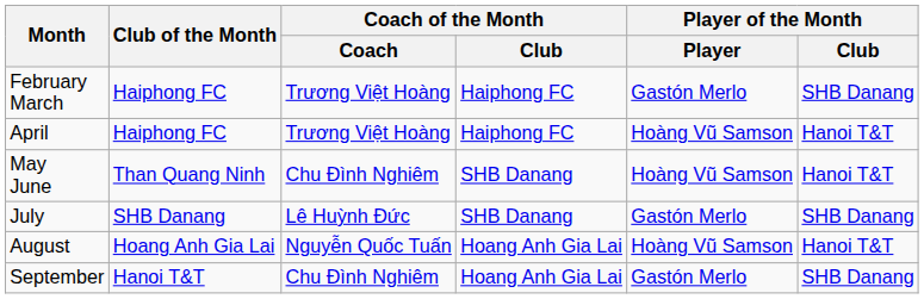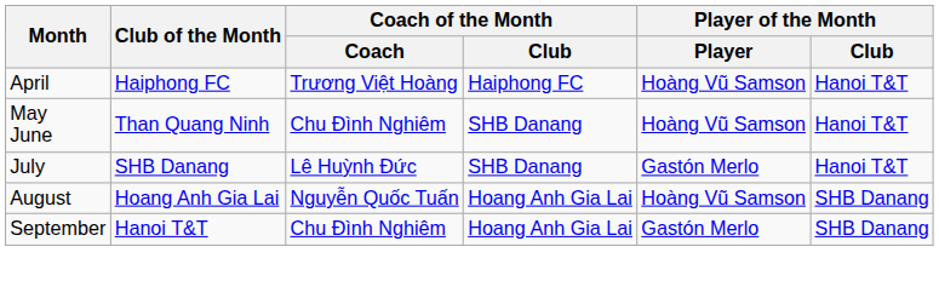 <table class="wikitable">
 <tr>
 <th rowspan="2">Month</th>
 <th rowspan="2">Club of the Month</th>
 <th colspan="2">Coach of the Month</th>
 <th colspan="2">Player of the Month</th>
 </tr>
 <tr>
 <th>Coach</th>
 <th>Club</th>
 <th>Player</th>
 <th>Club</th>
-</tr>
-<tr>
-<td>February<br>March</td>
-<td><a href='#'>Haiphong FC</a></td>
-<td> <a href='#'>Trương Việt Hoàng</a></td>
-<td><a href='#'>Haiphong FC</a></td>
-<td> <a href='#'>Gastón Merlo</a></td>
-<td><a href='#'>SHB Danang</a></td>
 </tr>
 <tr>
 <td>April</td>
 <td><a href='#'>Haiphong FC</a></td>
 <td> <a href='#'>Trương Việt Hoàng</a></td>
 <td><a href='#'>Haiphong FC</a></td>
 <td> <a href='#'>Hoàng Vũ Samson</a></td>
 <td><a href='#'>Hanoi T&T</a></td>
 </tr>
 <tr>
 <td>May<br>June</td>
 <td><a href='#'>Than Quang Ninh</a></td>
 <td> <a href='#'>Chu Đình Nghiêm</a></td>
 <td><a href='#'>SHB Danang</a></td>
 <td> <a href='#'>Hoàng Vũ Samson</a></td>
 <td><a href='#'>Hanoi T&T</a></td>
 </tr>
 <tr>
 <td>July</td>
 <td><a href='#'>SHB Danang</a></td>
 <td> <a href='#'>Lê Huỳnh Đức</a></td>
 <td><a href='#'>SHB Danang</a></td>
 <td> <a href='#'>Gastón Merlo</a></td>
-<td><a href='#'>SHB Danang</a></td>
+<td><a href='#'>Hanoi T&T</a></td>
 </tr>
 <tr>
 <td>August</td>
 <td><a href='#'>Hoang Anh Gia Lai</a></td>
 <td> <a href='#'>Nguyễn Quốc Tuấn</a></td>
 <td><a href='#'>Hoang Anh Gia Lai</a></td>
 <td> <a href='#'>Hoàng Vũ Samson</a></td>
-<td><a href='#'>Hanoi T&T</a></td>
+<td><a href='#'>SHB Danang</a></td>
 </tr>
 <tr>
 <td>September</td>
 <td><a href='#'>Hanoi T&T</a></td>
 <td> <a href='#'>Chu Đình Nghiêm</a></td>
 <td><a href='#'>Hoang Anh Gia Lai</a></td>
 <td> <a href='#'>Gastón Merlo</a></td>
 <td><a href='#'>SHB Danang</a></td>
 </tr>
 </table>
